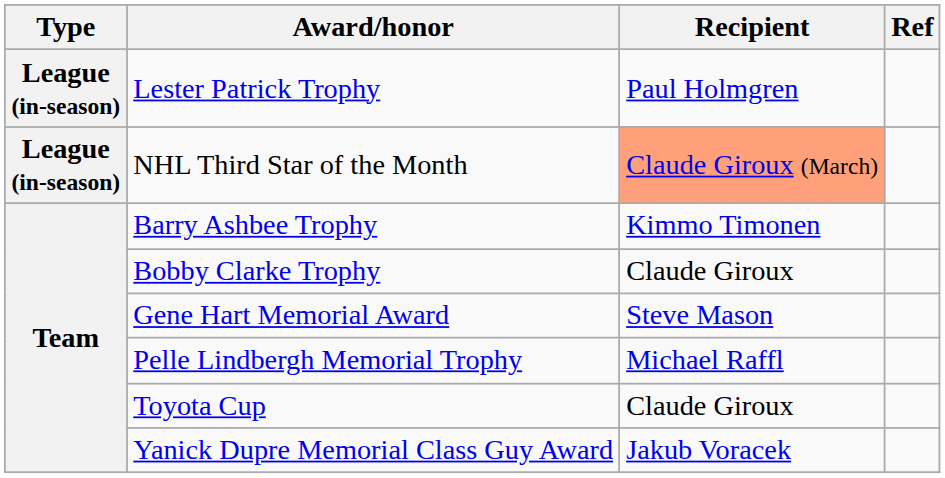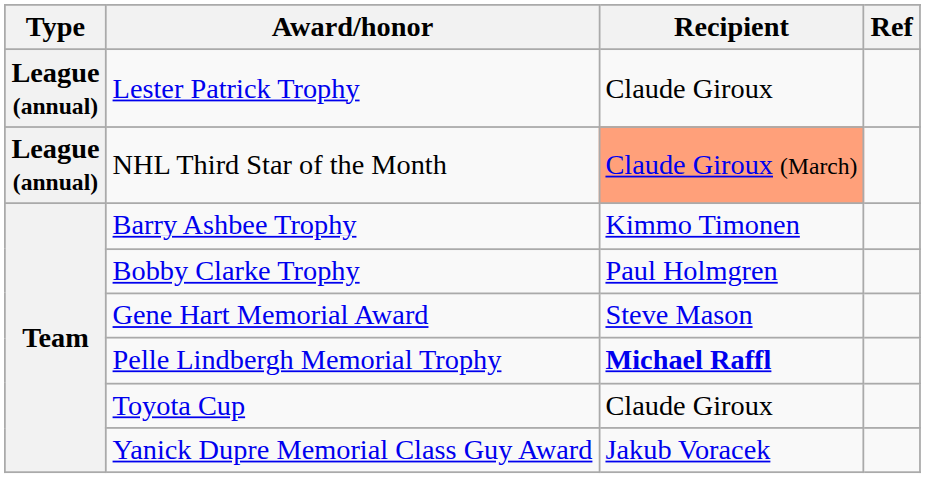 <table class="wikitable">
 <tr>
 <th scope="col">Type</th>
 <th scope="col">Award/honor</th>
 <th scope="col">Recipient</th>
 <th scope="col">Ref</th>
 </tr>
 <tr>
-<th scope="row">League<br><small>(in-season)</small></th>
+<th scope="row">League<br><small>(annual)</small></th>
 <td><a href='#'>Lester Patrick Trophy</a></td>
-<td><a href='#'>Paul Holmgren</a></td>
+<td>Claude Giroux</td>
 <td></td>
 </tr>
 <tr>
-<th scope="row">League<br><small>(in-season)</small></th>
+<th scope="row">League<br><small>(annual)</small></th>
 <td>NHL Third Star of the Month</td>
 <td style="background: lightsalmon;"><a href='#'>Claude Giroux</a> <small>(March)</small></td>
 <td></td>
 </tr>
 <tr>
 <th scope="row" rowspan="6">Team</th>
 <td><a href='#'>Barry Ashbee Trophy</a></td>
 <td><a href='#'>Kimmo Timonen</a></td>
 <td></td>
 </tr>
 <tr>
 <td><a href='#'>Bobby Clarke Trophy</a></td>
-<td>Claude Giroux</td>
+<td><a href='#'>Paul Holmgren</a></td>
 <td></td>
 </tr>
 <tr>
 <td><a href='#'>Gene Hart Memorial Award</a></td>
 <td><a href='#'>Steve Mason</a></td>
 <td></td>
 </tr>
 <tr>
 <td><a href='#'>Pelle Lindbergh Memorial Trophy</a></td>
-<td><a href='#'>Michael Raffl</a></td>
+<td><strong><a href='#'>Michael Raffl</a></strong></td>
 <td></td>
 </tr>
 <tr>
 <td><a href='#'>Toyota Cup</a></td>
 <td>Claude Giroux</td>
 <td></td>
 </tr>
 <tr>
 <td><a href='#'>Yanick Dupre Memorial Class Guy Award</a></td>
 <td><a href='#'>Jakub Voracek</a></td>
 <td></td>
 </tr>
 </table>
